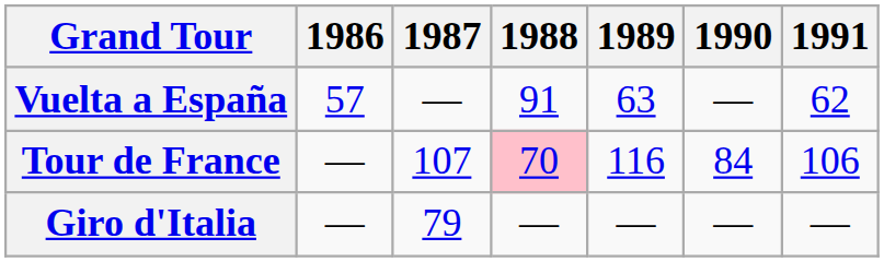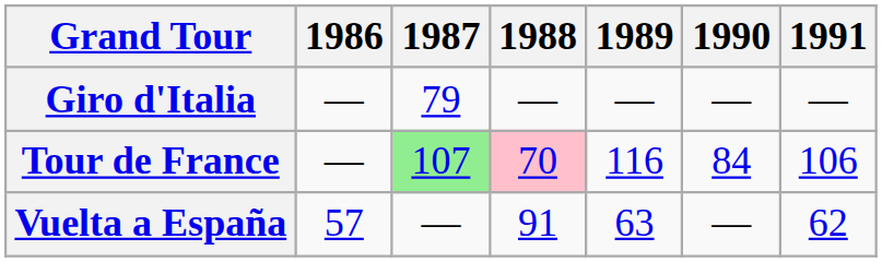 <table class="wikitable plainrowheaders">
 <tr>
 <th scope="col"><a href='#'>Grand Tour</a></th>
 <th scope="col">1986</th>
 <th scope="col">1987</th>
 <th scope="col">1988</th>
 <th scope="col">1989</th>
 <th scope="col">1990</th>
 <th scope="col">1991</th>
 </tr>
 <tr style="text-align:center;">
+<th scope="row"> <a href='#'>Giro d'Italia</a></th>
+<td>—</td>
+<td style="text-align:center;"><a href='#'>79</a></td>
+<td>—</td>
+<td>—</td>
+<td>—</td>
+<td>—</td>
+</tr>
+<tr style="text-align:center;">
+<th scope="row"> <a href='#'>Tour de France</a></th>
+<td>—</td>
+<td style="background: lightgreen; text-align:center;"><a href='#'>107</a></td>
+<td style="background: pink; text-align:center;"><a href='#'>70</a></td>
+<td style="text-align:center;"><a href='#'>116</a></td>
+<td style="text-align:center;"><a href='#'>84</a></td>
+<td style="text-align:center;"><a href='#'>106</a></td>
+</tr>
+<tr style="text-align:center;">
 <th scope="row"> <a href='#'>Vuelta a España</a></th>
 <td style="text-align:center;"><a href='#'>57</a></td>
 <td>—</td>
 <td style="text-align:center;"><a href='#'>91</a></td>
 <td style="text-align:center;"><a href='#'>63</a></td>
 <td>—</td>
 <td style="text-align:center;"><a href='#'>62</a></td>
 </tr>
-<tr style="text-align:center;">
-<th scope="row"> <a href='#'>Tour de France</a></th>
-<td>—</td>
-<td style="text-align:center;"><a href='#'>107</a></td>
-<td style="background: pink; text-align:center;"><a href='#'>70</a></td>
-<td style="text-align:center;"><a href='#'>116</a></td>
-<td style="text-align:center;"><a href='#'>84</a></td>
-<td style="text-align:center;"><a href='#'>106</a></td>
-</tr>
-<tr style="text-align:center;">
-<th scope="row"> <a href='#'>Giro d'Italia</a></th>
-<td>—</td>
-<td style="text-align:center;"><a href='#'>79</a></td>
-<td>—</td>
-<td>—</td>
-<td>—</td>
-<td>—</td>
-</tr>
 </table>
